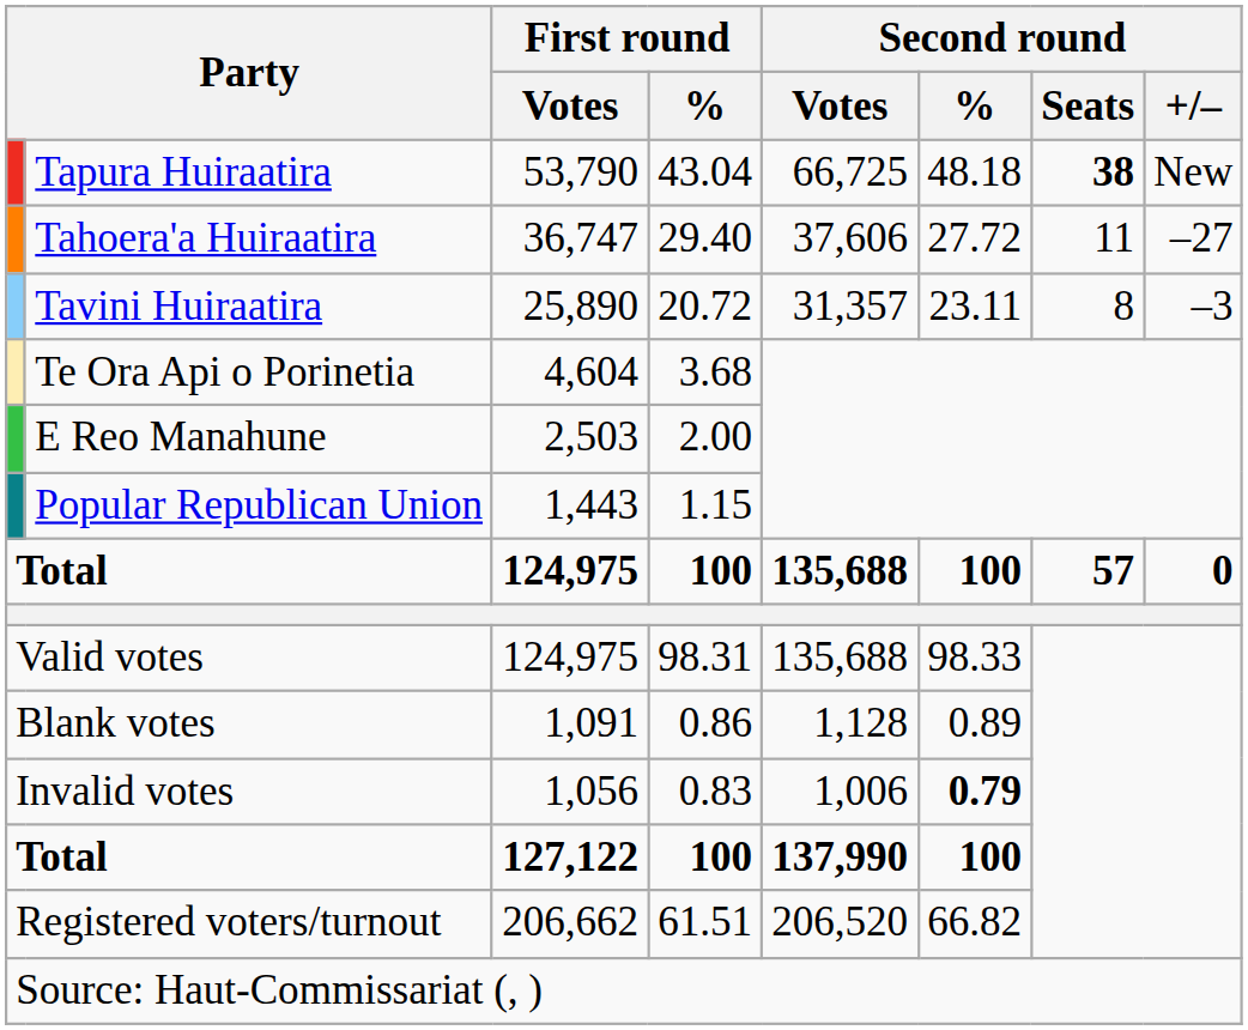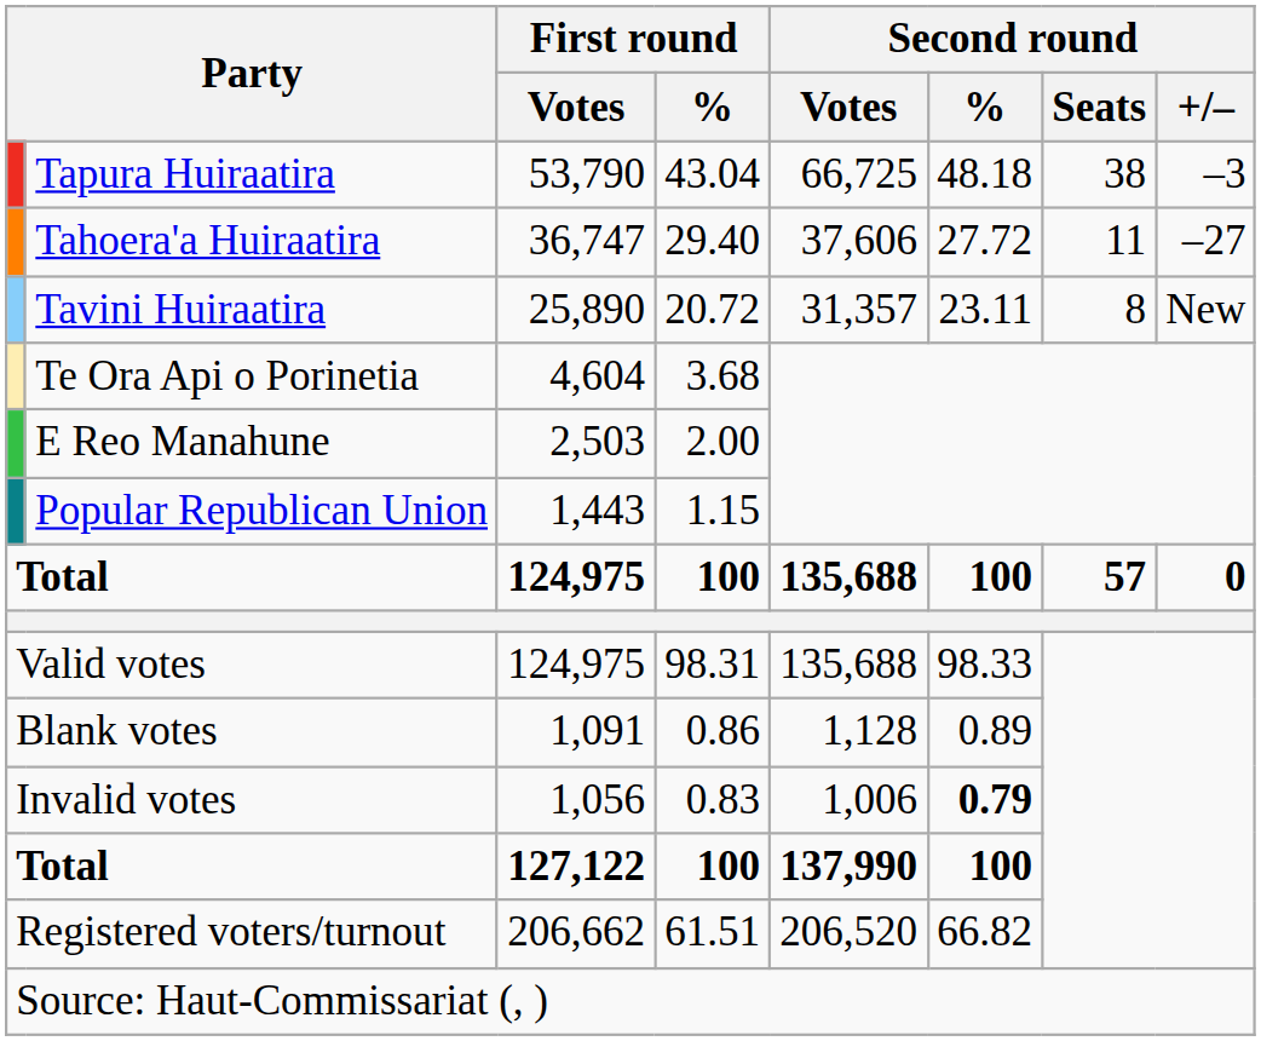 <table class=wikitable style=text-align:right>
 <tr>
 <th colspan=2 rowspan=2>Party</th>
 <th colspan=2>First round</th>
 <th colspan=4>Second round</th>
 </tr>
 <tr>
 <th>Votes</th>
 <th>%</th>
 <th>Votes</th>
 <th>%</th>
 <th>Seats</th>
 <th>+/–</th>
 </tr>
 <tr>
 <td bgcolor="#EE2C21"></td>
 <td align=left><a href='#'>Tapura Huiraatira</a></td>
 <td>53,790</td>
 <td>43.04</td>
 <td>66,725</td>
 <td>48.18</td>
-<td><strong>38</strong></td>
-<td>New</td>
+<td>38</td>
+<td>–3</td>
 </tr>
 <tr>
 <td bgcolor="#FF7F00"></td>
 <td align=left><a href='#'>Tahoera'a Huiraatira</a></td>
 <td>36,747</td>
 <td>29.40</td>
 <td>37,606</td>
 <td>27.72</td>
 <td>11</td>
 <td>–27</td>
 </tr>
 <tr>
 <td bgcolor="#87CEFA"></td>
 <td align=left><a href='#'>Tavini Huiraatira</a></td>
 <td>25,890</td>
 <td>20.72</td>
 <td>31,357</td>
 <td>23.11</td>
 <td>8</td>
-<td>–3</td>
+<td>New</td>
 </tr>
 <tr>
 <td bgcolor="#FEEEB3"></td>
 <td align=left>Te Ora Api o Porinetia</td>
 <td>4,604</td>
 <td>3.68</td>
 <td colspan=4 rowspan=3></td>
 </tr>
 <tr>
 <td bgcolor="#34C045"></td>
 <td align=left>E Reo Manahune</td>
 <td>2,503</td>
 <td>2.00</td>
 </tr>
 <tr>
 <td bgcolor="#088189"></td>
 <td align=left><a href='#'>Popular Republican Union</a></td>
 <td>1,443</td>
 <td>1.15</td>
 </tr>
 <tr>
 <td align=left colspan=2><strong>Total</strong></td>
 <td><strong>124,975</strong></td>
 <td><strong>100</strong></td>
 <td><strong>135,688</strong></td>
 <td><strong>100</strong></td>
 <td><strong>57</strong></td>
 <td><strong>0</strong></td>
 </tr>
 <tr>
 <th colspan=8></th>
 </tr>
 <tr>
 <td align=left colspan=2>Valid votes</td>
 <td>124,975</td>
 <td>98.31</td>
 <td>135,688</td>
 <td>98.33</td>
 <td colspan=2 rowspan=5></td>
 </tr>
 <tr>
 <td align=left colspan=2>Blank votes</td>
 <td>1,091</td>
 <td>0.86</td>
 <td>1,128</td>
 <td>0.89</td>
 </tr>
 <tr>
 <td align=left colspan=2>Invalid votes</td>
 <td>1,056</td>
 <td>0.83</td>
 <td>1,006</td>
 <td><strong>0.79</strong></td>
 </tr>
 <tr>
 <td align=left colspan=2><strong>Total</strong></td>
 <td><strong>127,122</strong></td>
 <td><strong>100</strong></td>
 <td><strong>137,990</strong></td>
 <td><strong>100</strong></td>
 </tr>
 <tr>
 <td align=left colspan=2>Registered voters/turnout</td>
 <td>206,662</td>
 <td>61.51</td>
 <td>206,520</td>
 <td>66.82</td>
 </tr>
 <tr>
 <td align=left colspan=8>Source: Haut-Commissariat (, )</td>
 </tr>
 </table>
